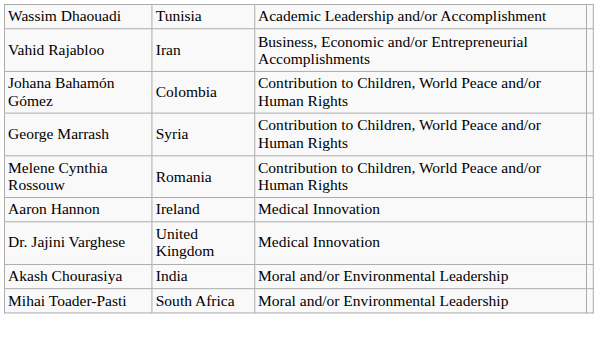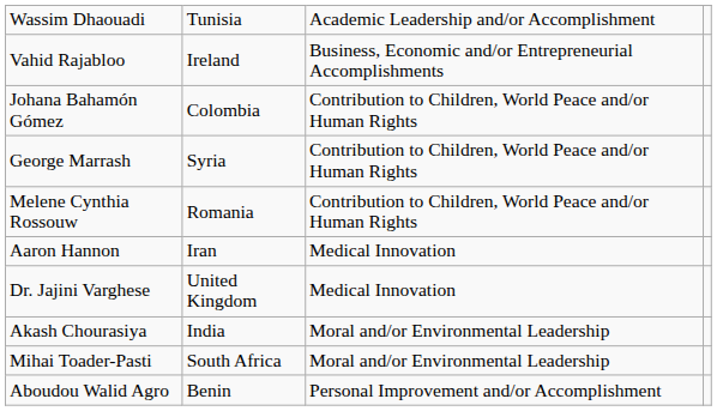 <table class="wikitable">
 <tr>
 <td>Wassim Dhaouadi</td>
 <td>Tunisia</td>
 <td>Academic Leadership and/or Accomplishment</td>
 <td></td>
 </tr>
 <tr>
 <td>Vahid Rajabloo</td>
-<td>Iran</td>
+<td>Ireland</td>
 <td>Business, Economic and/or Entrepreneurial Accomplishments</td>
 <td></td>
 </tr>
 <tr>
 <td>Johana Bahamón Gómez</td>
 <td>Colombia</td>
 <td>Contribution to Children, World Peace and/or Human Rights</td>
 <td></td>
 </tr>
 <tr>
 <td>George Marrash</td>
 <td>Syria</td>
 <td>Contribution to Children, World Peace and/or Human Rights</td>
 <td></td>
 </tr>
 <tr>
 <td>Melene Cynthia Rossouw</td>
 <td>Romania</td>
 <td>Contribution to Children, World Peace and/or Human Rights</td>
 <td></td>
 </tr>
 <tr>
 <td>Aaron Hannon</td>
-<td>Ireland</td>
+<td>Iran</td>
 <td>Medical Innovation</td>
 <td></td>
 </tr>
 <tr>
 <td>Dr. Jajini Varghese</td>
 <td>United Kingdom</td>
 <td>Medical Innovation</td>
 <td></td>
 </tr>
 <tr>
 <td>Akash Chourasiya</td>
 <td>India</td>
 <td>Moral and/or Environmental Leadership</td>
 <td></td>
 </tr>
 <tr>
 <td>Mihai Toader-Pasti</td>
 <td>South Africa</td>
 <td>Moral and/or Environmental Leadership</td>
 <td></td>
 </tr>
+<tr>
+<td>Aboudou Walid Agro</td>
+<td>Benin</td>
+<td>Personal Improvement and/or Accomplishment</td>
+<td></td>
+</tr>
 </table>
